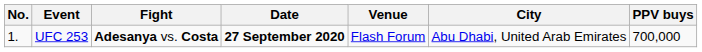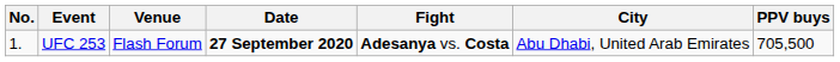 <table class="wikitable">
 <tr>
 <th>No.</th>
 <th>Event</th>
+<th>Venue</th>
+<th>Date</th>
 <th>Fight</th>
-<th>Date</th>
-<th>Venue</th>
 <th>City</th>
 <th>PPV buys</th>
 </tr>
 <tr>
 <td>1.</td>
 <td><a href='#'>UFC 253</a></td>
+<td><a href='#'>Flash Forum</a></td>
+<td><strong>27 September 2020</strong></td>
 <td><strong>Adesanya</strong> vs. <strong>Costa</strong></td>
-<td><strong>27 September 2020</strong></td>
-<td><a href='#'>Flash Forum</a></td>
 <td><a href='#'>Abu Dhabi</a>, United Arab Emirates</td>
-<td>700,000</td>
+<td>705,500</td>
 </tr>
 </table>
